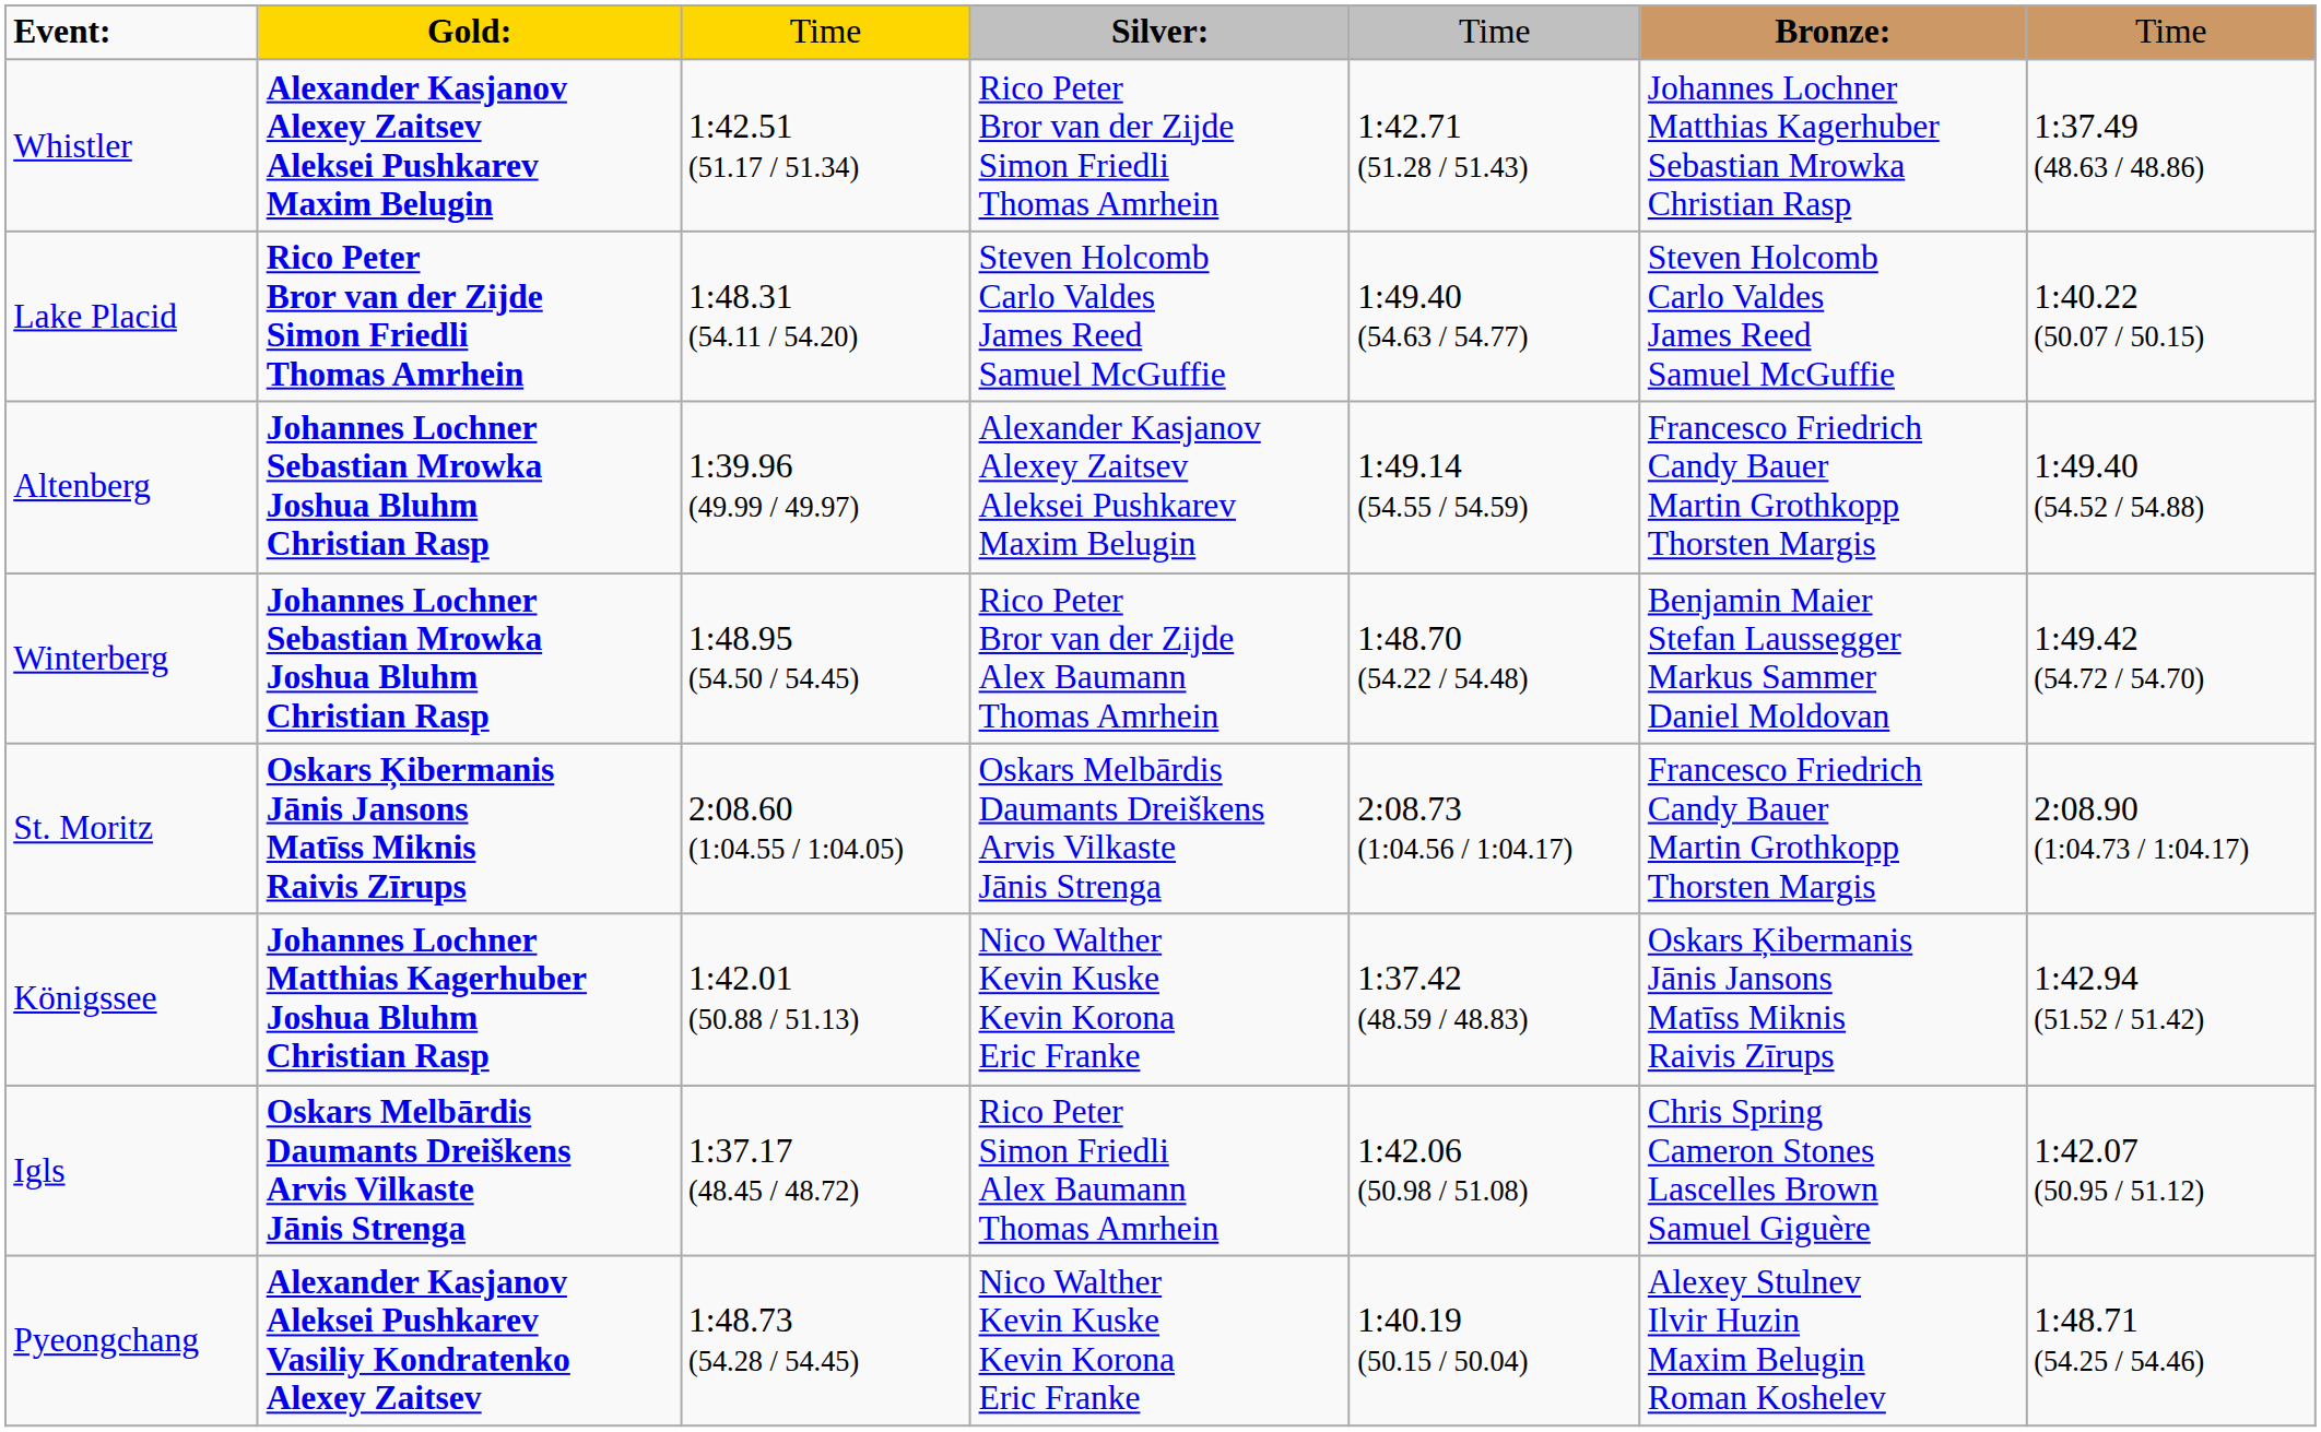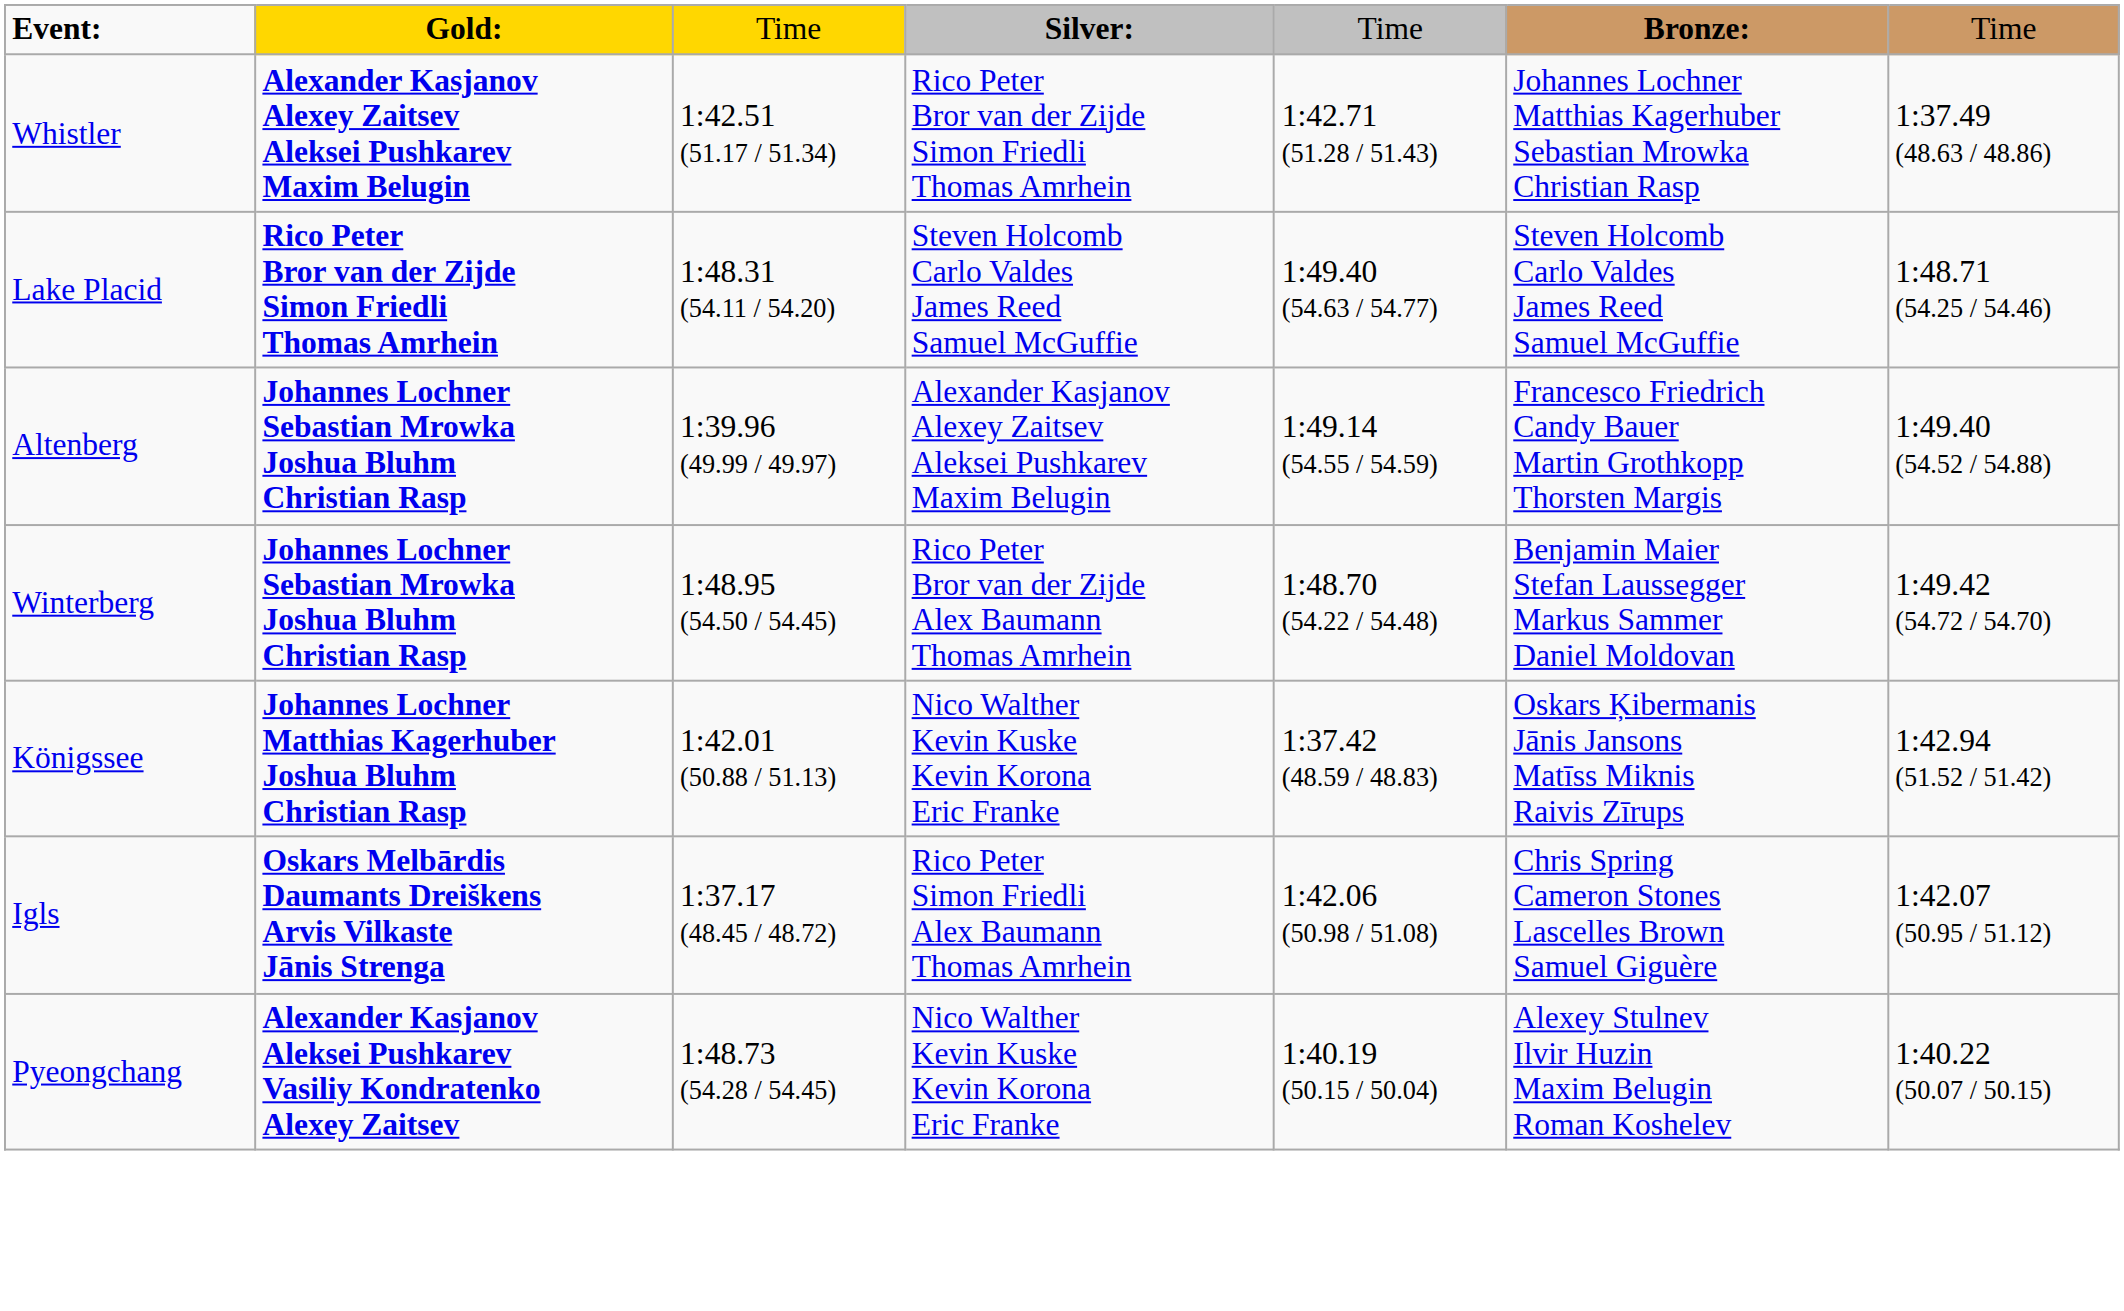 <table class="wikitable" style="width:85%;">
 <tr>
 <td><strong>Event:</strong></td>
 <td !  style="text-align:center; background:gold;"><strong>Gold:</strong></td>
 <td !  style="text-align:center; background:gold;">Time</td>
 <td !  style="text-align:center; background:silver;"><strong>Silver:</strong></td>
 <td !  style="text-align:center; background:silver;">Time</td>
 <td !  style="text-align:center; background:#c96;"><strong>Bronze:</strong></td>
 <td !  style="text-align:center; background:#c96;">Time</td>
 </tr>
 <tr>
 <td> <a href='#'>Whistler</a></td>
 <td><strong><a href='#'>Alexander Kasjanov</a></strong><br><strong><a href='#'>Alexey Zaitsev</a></strong><br><strong><a href='#'>Aleksei Pushkarev</a></strong><br><strong><a href='#'>Maxim Belugin</a></strong><br><small><strong></strong></small></td>
 <td>1:42.51<br><small>(51.17 / 51.34)</small></td>
 <td><a href='#'>Rico Peter</a><br><a href='#'>Bror van der Zijde</a><br><a href='#'>Simon Friedli</a><br><a href='#'>Thomas Amrhein</a><br><small></small></td>
 <td>1:42.71<br><small>(51.28 / 51.43)</small></td>
 <td><a href='#'>Johannes Lochner</a><br><a href='#'>Matthias Kagerhuber</a><br><a href='#'>Sebastian Mrowka</a><br><a href='#'>Christian Rasp</a><br><small></small></td>
 <td>1:37.49<br><small>(48.63  / 48.86)</small></td>
 </tr>
 <tr>
 <td> <a href='#'>Lake Placid</a></td>
 <td><strong><a href='#'>Rico Peter</a><br><a href='#'>Bror van der Zijde</a><br><a href='#'>Simon Friedli</a><br><a href='#'>Thomas Amrhein</a></strong><br><small><strong></strong></small></td>
 <td>1:48.31<br><small>(54.11 / 54.20)</small></td>
 <td><a href='#'>Steven Holcomb</a><br><a href='#'>Carlo Valdes</a><br><a href='#'>James Reed</a><br><a href='#'>Samuel McGuffie</a><br><small></small></td>
 <td>1:49.40<br><small>(54.63 / 54.77)</small></td>
 <td><a href='#'>Steven Holcomb</a><br><a href='#'>Carlo Valdes</a><br><a href='#'>James Reed</a><br><a href='#'>Samuel McGuffie</a><br><small></small></td>
-<td>1:40.22<br><small>(50.07 / 50.15)</small></td>
+<td>1:48.71<br><small>(54.25 / 54.46)</small></td>
 </tr>
 <tr>
 <td> <a href='#'>Altenberg</a></td>
 <td><strong><a href='#'>Johannes Lochner</a><br><a href='#'>Sebastian Mrowka</a><br><a href='#'>Joshua Bluhm</a><br><a href='#'>Christian Rasp</a></strong><br><small><strong></strong></small></td>
 <td>1:39.96<br><small>(49.99 / 49.97)</small></td>
 <td><a href='#'>Alexander Kasjanov</a><br><a href='#'>Alexey Zaitsev</a><br><a href='#'>Aleksei Pushkarev</a><br><a href='#'>Maxim Belugin</a><br><small></small></td>
 <td>1:49.14<br><small>(54.55 / 54.59)</small></td>
 <td><a href='#'>Francesco Friedrich</a><br><a href='#'>Candy Bauer</a><br><a href='#'>Martin Grothkopp</a><br><a href='#'>Thorsten Margis</a><br><small></small></td>
 <td>1:49.40<br><small>(54.52 / 54.88)</small></td>
 </tr>
 <tr>
 <td> <a href='#'>Winterberg</a></td>
 <td><strong><a href='#'>Johannes Lochner</a><br><a href='#'>Sebastian Mrowka</a><br><a href='#'>Joshua Bluhm</a><br><a href='#'>Christian Rasp</a></strong><br><small><strong></strong></small></td>
 <td>1:48.95<br><small>(54.50 / 54.45)</small></td>
 <td><a href='#'>Rico Peter</a><br><a href='#'>Bror van der Zijde</a><br><a href='#'>Alex Baumann</a><br><a href='#'>Thomas Amrhein</a><br><small></small></td>
 <td>1:48.70<br><small>(54.22 / 54.48)</small></td>
 <td><a href='#'>Benjamin Maier</a><br><a href='#'>Stefan Laussegger</a><br><a href='#'>Markus Sammer</a><br><a href='#'>Daniel Moldovan</a><br><small></small></td>
 <td>1:49.42<br><small>(54.72 / 54.70)</small></td>
-</tr>
-<tr>
-<td> <a href='#'>St. Moritz</a></td>
-<td><strong><a href='#'>Oskars Ķibermanis</a><br><a href='#'>Jānis Jansons</a><br><a href='#'>Matīss Miknis</a><br><a href='#'>Raivis Zīrups</a></strong><br><small><strong></strong></small></td>
-<td>2:08.60<br><small>(1:04.55 / 1:04.05)</small></td>
-<td><a href='#'>Oskars Melbārdis</a><br><a href='#'>Daumants Dreiškens</a><br><a href='#'>Arvis Vilkaste</a><br><a href='#'>Jānis Strenga</a><br><small></small></td>
-<td>2:08.73<br><small>(1:04.56 / 1:04.17)</small></td>
-<td><a href='#'>Francesco Friedrich</a><br><a href='#'>Candy Bauer</a><br><a href='#'>Martin Grothkopp</a><br><a href='#'>Thorsten Margis</a><br><small></small></td>
-<td>2:08.90<br><small>(1:04.73 / 1:04.17)</small></td>
 </tr>
 <tr>
 <td> <a href='#'>Königssee</a></td>
 <td><strong><a href='#'>Johannes Lochner</a><br><a href='#'>Matthias Kagerhuber</a><br><a href='#'>Joshua Bluhm</a><br><a href='#'>Christian Rasp</a></strong><br><small><strong></strong></small></td>
 <td>1:42.01<br><small>(50.88 / 51.13)</small></td>
 <td><a href='#'>Nico Walther</a><br><a href='#'>Kevin Kuske</a><br><a href='#'>Kevin Korona</a><br><a href='#'>Eric Franke</a><br><small></small></td>
 <td>1:37.42<br><small>(48.59   / 48.83)</small></td>
 <td><a href='#'>Oskars Ķibermanis</a><br><a href='#'>Jānis Jansons</a><br><a href='#'>Matīss Miknis</a><br><a href='#'>Raivis Zīrups</a><br><small></small></td>
 <td>1:42.94<br><small>(51.52 / 51.42)</small></td>
 </tr>
 <tr>
 <td> <a href='#'>Igls</a></td>
 <td><strong><a href='#'>Oskars Melbārdis</a><br><a href='#'>Daumants Dreiškens</a><br><a href='#'>Arvis Vilkaste</a><br><a href='#'>Jānis Strenga</a></strong><br><small><strong></strong></small></td>
 <td>1:37.17<br><small>(48.45  / 48.72)</small></td>
 <td><a href='#'>Rico Peter</a><br><a href='#'>Simon Friedli</a><br><a href='#'>Alex Baumann</a><br><a href='#'>Thomas Amrhein</a><br><small></small></td>
 <td>1:42.06<br><small>(50.98 / 51.08)</small></td>
 <td><a href='#'>Chris Spring</a><br><a href='#'>Cameron Stones</a><br><a href='#'>Lascelles Brown</a><br><a href='#'>Samuel Giguère</a><br><small></small></td>
 <td>1:42.07<br><small>(50.95 / 51.12)</small></td>
 </tr>
 <tr>
 <td> <a href='#'>Pyeongchang</a></td>
 <td><strong><a href='#'>Alexander Kasjanov</a></strong><br><strong><a href='#'>Aleksei Pushkarev</a></strong><br><strong><a href='#'>Vasiliy Kondratenko</a></strong><br><strong><a href='#'>Alexey Zaitsev</a></strong><br><small><strong></strong></small></td>
 <td>1:48.73<br><small>(54.28 / 54.45)</small></td>
 <td><a href='#'>Nico Walther</a><br><a href='#'>Kevin Kuske</a><br><a href='#'>Kevin Korona</a><br><a href='#'>Eric Franke</a><br><small></small></td>
 <td>1:40.19<br><small>(50.15 / 50.04)</small></td>
 <td><a href='#'>Alexey Stulnev</a><br><a href='#'>Ilvir Huzin</a><br><a href='#'>Maxim Belugin</a><br><a href='#'>Roman Koshelev</a><br><small></small></td>
-<td>1:48.71<br><small>(54.25 / 54.46)</small></td>
+<td>1:40.22<br><small>(50.07 / 50.15)</small></td>
 </tr>
 </table>
